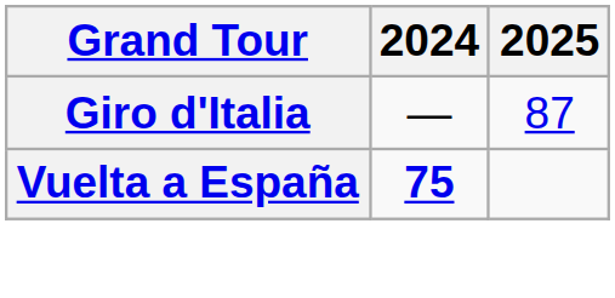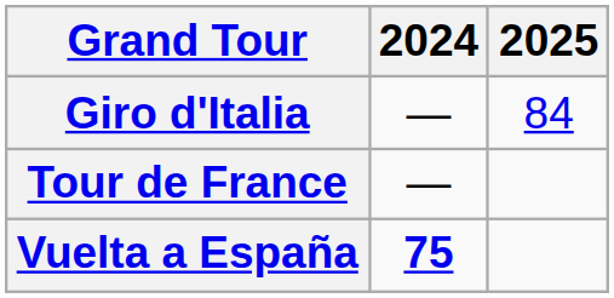 <table class="wikitable plainrowheaders">
 <tr>
 <th scope="col"><a href='#'>Grand Tour</a></th>
 <th scope="col">2024</th>
 <th scope="col">2025</th>
 </tr>
 <tr style="text-align:center;">
 <th scope="row"> <a href='#'>Giro d'Italia</a></th>
 <td>—</td>
-<td><a href='#'>87</a></td>
+<td><a href='#'>84</a></td>
+</tr>
+<tr style="text-align:center;">
+<th scope="row"> <a href='#'>Tour de France</a></th>
+<td>—</td>
+<td></td>
 </tr>
 <tr style="text-align:center;">
 <th scope="row"> <a href='#'>Vuelta a España</a></th>
 <td><strong><a href='#'>75</a></strong></td>
 <td></td>
 </tr>
 </table>
